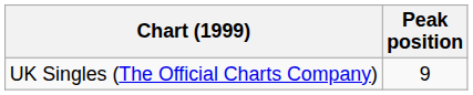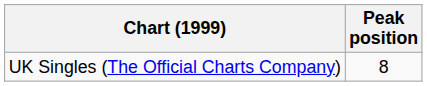 <table class="wikitable sortable">
 <tr>
 <th>Chart (1999)</th>
 <th>Peak<br>position</th>
 </tr>
 <tr>
 <td>UK Singles (<a href='#'>The Official Charts Company</a>)</td>
-<td align="center">9</td>
+<td align="center">8</td>
 </tr>
 </table>
